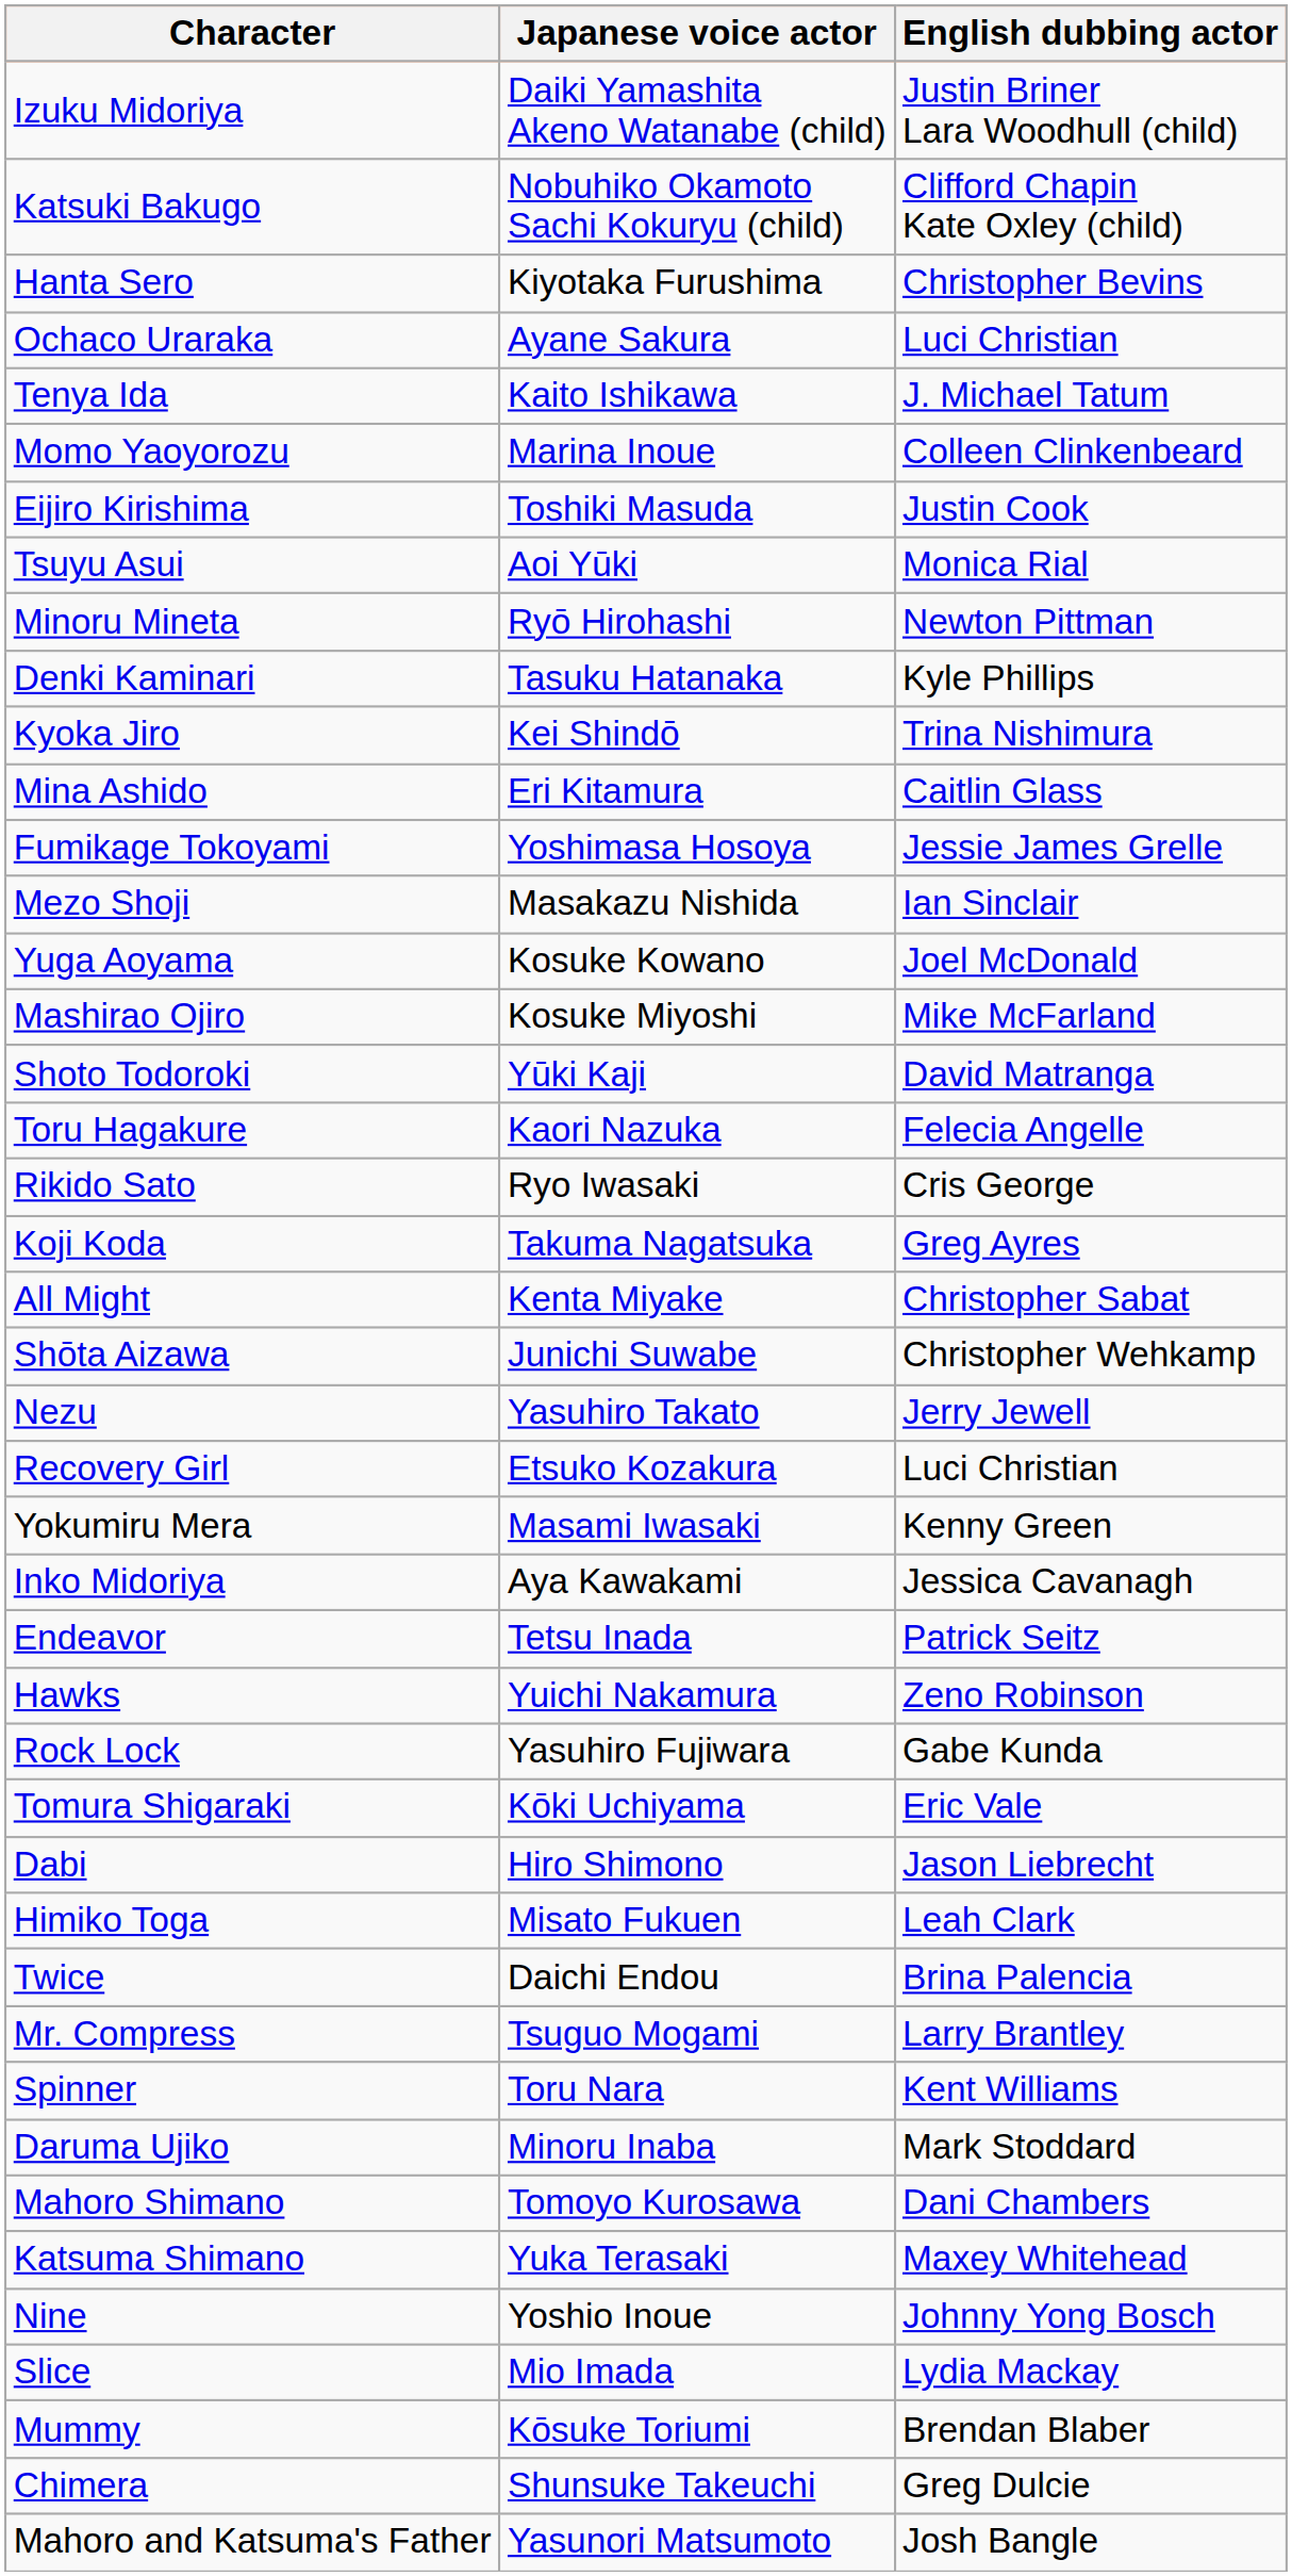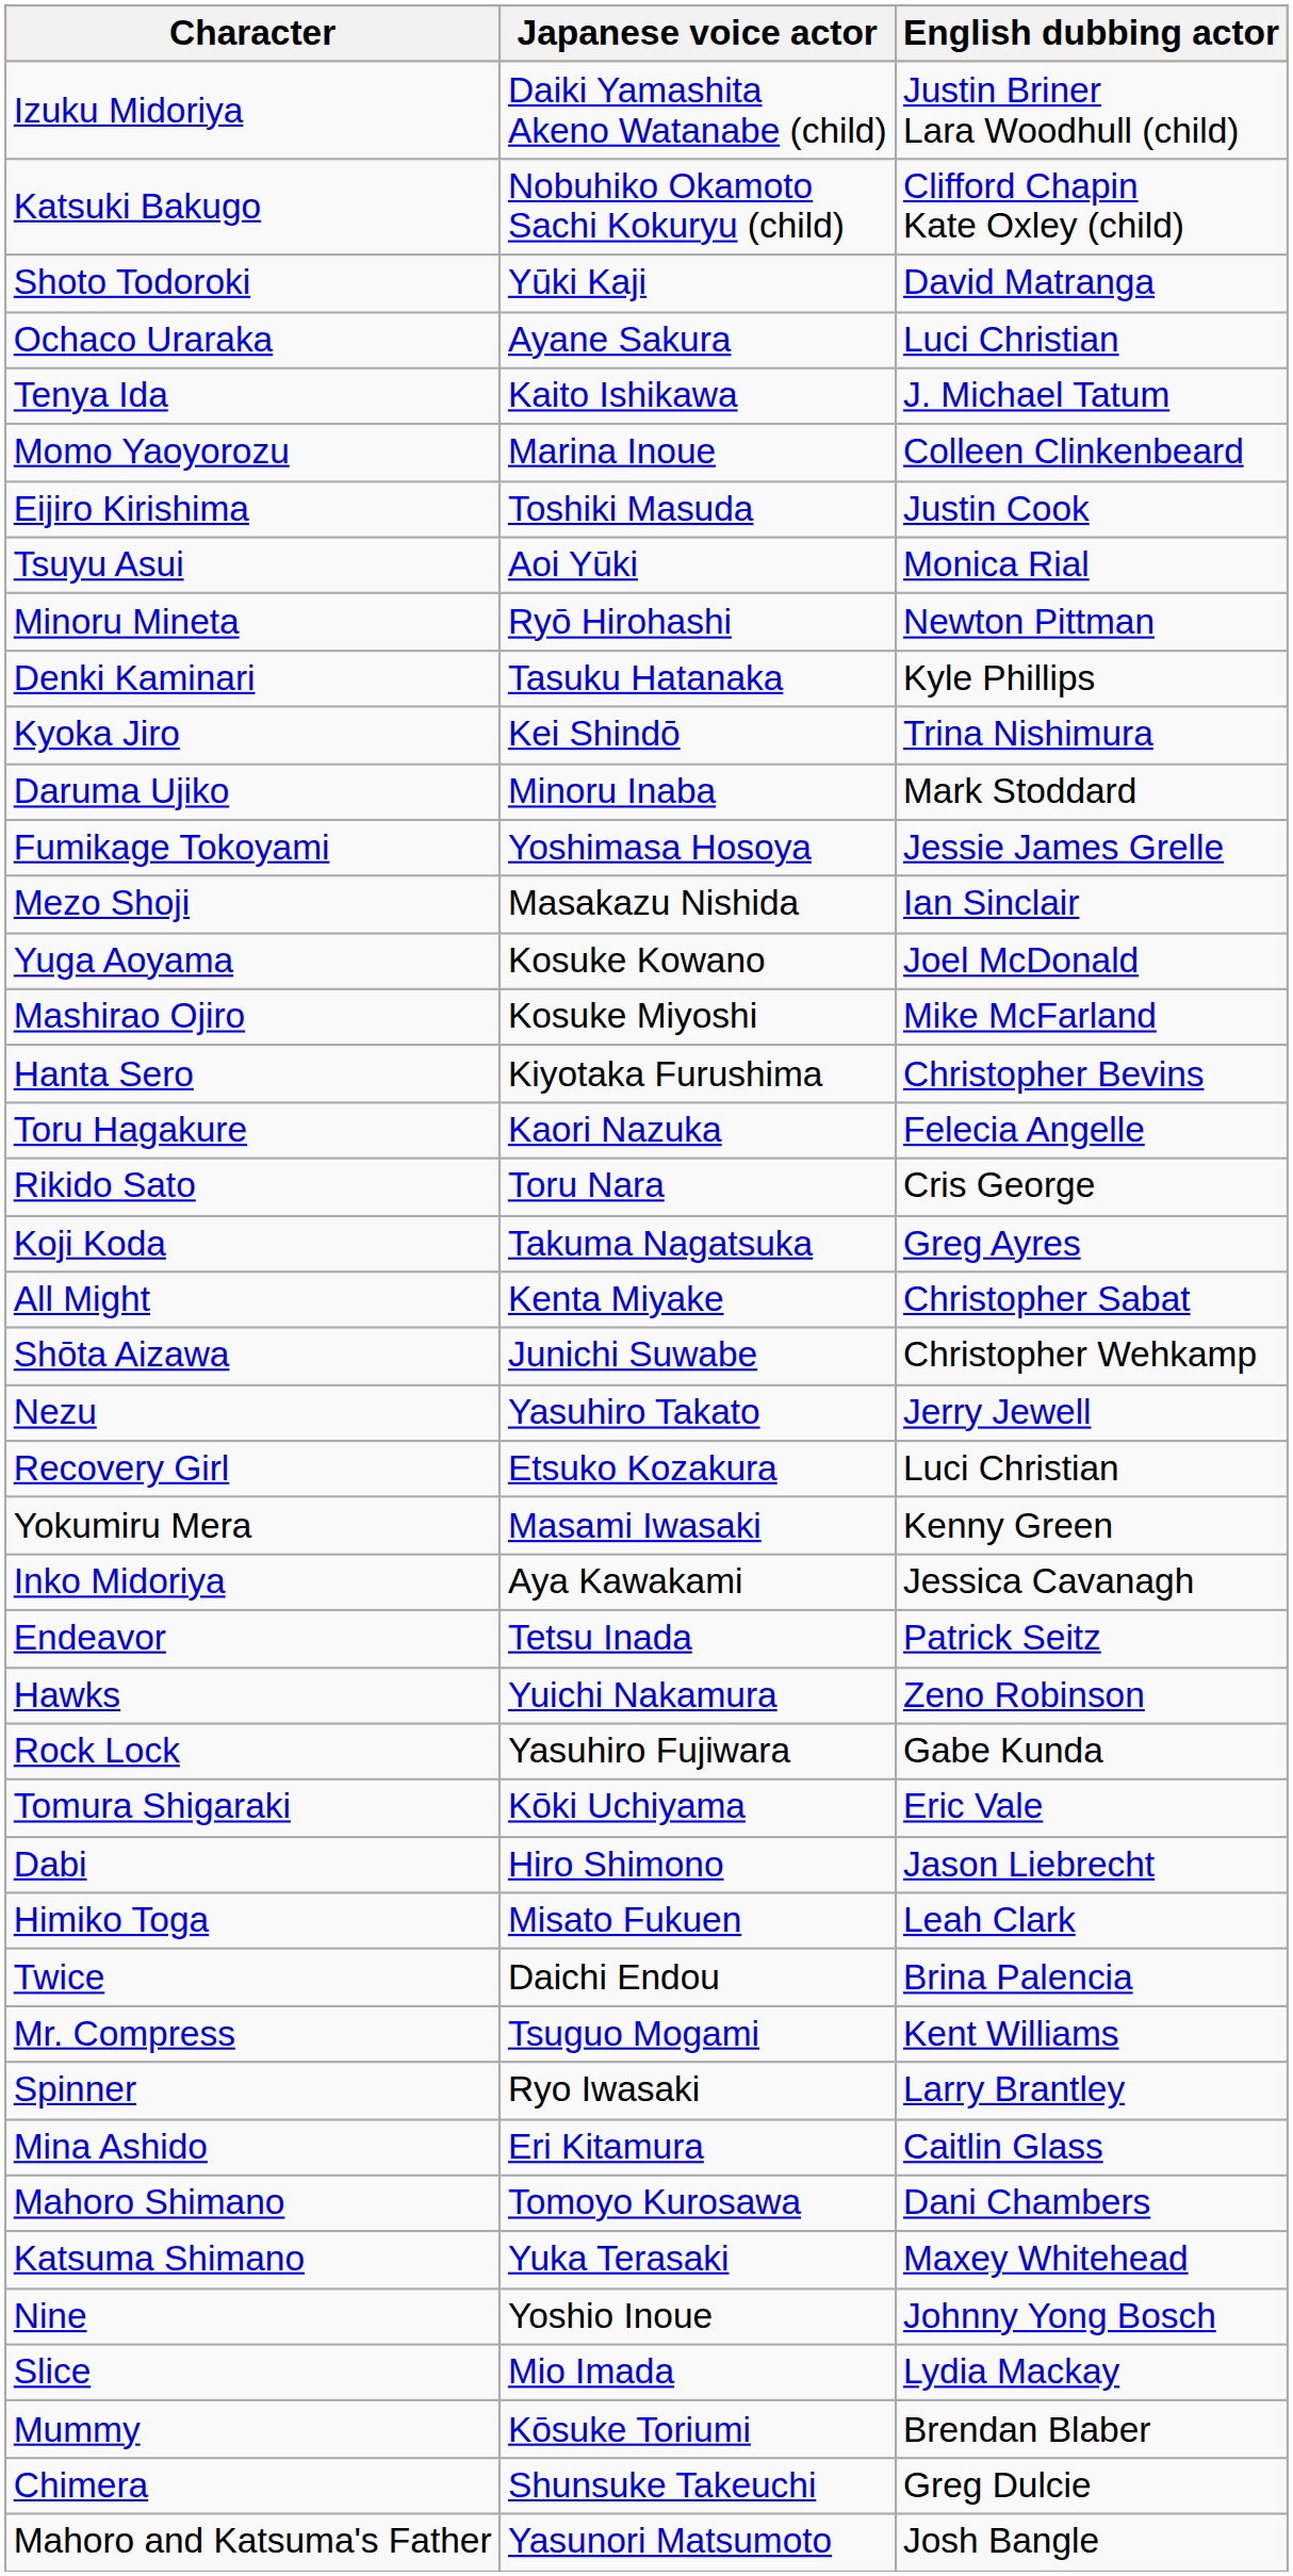 <table class="wikitable">
 <tr style="background:rgb(255,85,0);">
 <th>Character</th>
 <th>Japanese voice actor</th>
 <th>English dubbing actor</th>
 </tr>
 <tr>
 <td><a href='#'>Izuku Midoriya</a></td>
 <td><a href='#'>Daiki Yamashita</a><br><a href='#'>Akeno Watanabe</a> (child)</td>
 <td><a href='#'>Justin Briner</a><br>Lara Woodhull (child)</td>
 </tr>
 <tr>
 <td><a href='#'>Katsuki Bakugo</a></td>
 <td><a href='#'>Nobuhiko Okamoto</a><br><a href='#'>Sachi Kokuryu</a> (child)</td>
 <td><a href='#'>Clifford Chapin</a><br>Kate Oxley (child)</td>
 </tr>
 <tr>
-<td><a href='#'>Hanta Sero</a></td>
-<td>Kiyotaka Furushima</td>
-<td><a href='#'>Christopher Bevins</a></td>
+<td><a href='#'>Shoto Todoroki</a></td>
+<td><a href='#'>Yūki Kaji</a></td>
+<td><a href='#'>David Matranga</a></td>
 </tr>
 <tr>
 <td><a href='#'>Ochaco Uraraka</a></td>
 <td><a href='#'>Ayane Sakura</a></td>
 <td><a href='#'>Luci Christian</a></td>
 </tr>
 <tr>
 <td><a href='#'>Tenya Ida</a></td>
 <td><a href='#'>Kaito Ishikawa</a></td>
 <td><a href='#'>J. Michael Tatum</a></td>
 </tr>
 <tr>
 <td><a href='#'>Momo Yaoyorozu</a></td>
 <td><a href='#'>Marina Inoue</a></td>
 <td><a href='#'>Colleen Clinkenbeard</a></td>
 </tr>
 <tr>
 <td><a href='#'>Eijiro Kirishima</a></td>
 <td><a href='#'>Toshiki Masuda</a></td>
 <td><a href='#'>Justin Cook</a></td>
 </tr>
 <tr>
 <td><a href='#'>Tsuyu Asui</a></td>
 <td><a href='#'>Aoi Yūki</a></td>
 <td><a href='#'>Monica Rial</a></td>
 </tr>
 <tr>
 <td><a href='#'>Minoru Mineta</a></td>
 <td><a href='#'>Ryō Hirohashi</a></td>
 <td><a href='#'>Newton Pittman</a></td>
 </tr>
 <tr>
 <td><a href='#'>Denki Kaminari</a></td>
 <td><a href='#'>Tasuku Hatanaka</a></td>
 <td>Kyle Phillips</td>
 </tr>
 <tr>
 <td><a href='#'>Kyoka Jiro</a></td>
 <td><a href='#'>Kei Shindō</a></td>
 <td><a href='#'>Trina Nishimura</a></td>
 </tr>
 <tr>
-<td><a href='#'>Mina Ashido</a></td>
-<td><a href='#'>Eri Kitamura</a></td>
-<td><a href='#'>Caitlin Glass</a></td>
+<td><a href='#'>Daruma Ujiko</a></td>
+<td><a href='#'>Minoru Inaba</a></td>
+<td>Mark Stoddard</td>
 </tr>
 <tr>
 <td><a href='#'>Fumikage Tokoyami</a></td>
 <td><a href='#'>Yoshimasa Hosoya</a></td>
 <td><a href='#'>Jessie James Grelle</a></td>
 </tr>
 <tr>
 <td><a href='#'>Mezo Shoji</a></td>
 <td>Masakazu Nishida</td>
 <td><a href='#'>Ian Sinclair</a></td>
 </tr>
 <tr>
 <td><a href='#'>Yuga Aoyama</a></td>
 <td>Kosuke Kowano</td>
 <td><a href='#'>Joel McDonald</a></td>
 </tr>
 <tr>
 <td><a href='#'>Mashirao Ojiro</a></td>
 <td>Kosuke Miyoshi</td>
 <td><a href='#'>Mike McFarland</a></td>
 </tr>
 <tr>
-<td><a href='#'>Shoto Todoroki</a></td>
-<td><a href='#'>Yūki Kaji</a></td>
-<td><a href='#'>David Matranga</a></td>
+<td><a href='#'>Hanta Sero</a></td>
+<td>Kiyotaka Furushima</td>
+<td><a href='#'>Christopher Bevins</a></td>
 </tr>
 <tr>
 <td><a href='#'>Toru Hagakure</a></td>
 <td><a href='#'>Kaori Nazuka</a></td>
 <td><a href='#'>Felecia Angelle</a></td>
 </tr>
 <tr>
 <td><a href='#'>Rikido Sato</a></td>
-<td>Ryo Iwasaki</td>
+<td><a href='#'>Toru Nara</a></td>
 <td>Cris George</td>
 </tr>
 <tr>
 <td><a href='#'>Koji Koda</a></td>
 <td><a href='#'>Takuma Nagatsuka</a></td>
 <td><a href='#'>Greg Ayres</a></td>
 </tr>
 <tr>
 <td><a href='#'>All Might</a></td>
 <td><a href='#'>Kenta Miyake</a></td>
 <td><a href='#'>Christopher Sabat</a></td>
 </tr>
 <tr>
 <td><a href='#'>Shōta Aizawa</a></td>
 <td><a href='#'>Junichi Suwabe</a></td>
 <td>Christopher Wehkamp</td>
 </tr>
 <tr>
 <td><a href='#'>Nezu</a></td>
 <td><a href='#'>Yasuhiro Takato</a></td>
 <td><a href='#'>Jerry Jewell</a></td>
 </tr>
 <tr>
 <td><a href='#'>Recovery Girl</a></td>
 <td><a href='#'>Etsuko Kozakura</a></td>
 <td>Luci Christian</td>
 </tr>
 <tr>
 <td>Yokumiru Mera</td>
 <td><a href='#'>Masami Iwasaki</a></td>
 <td>Kenny Green</td>
 </tr>
 <tr>
 <td><a href='#'>Inko Midoriya</a></td>
 <td>Aya Kawakami</td>
 <td>Jessica Cavanagh</td>
 </tr>
 <tr>
 <td><a href='#'>Endeavor</a></td>
 <td><a href='#'>Tetsu Inada</a></td>
 <td><a href='#'>Patrick Seitz</a></td>
 </tr>
 <tr>
 <td><a href='#'>Hawks</a></td>
 <td><a href='#'>Yuichi Nakamura</a></td>
 <td><a href='#'>Zeno Robinson</a></td>
 </tr>
 <tr>
 <td><a href='#'>Rock Lock</a></td>
 <td>Yasuhiro Fujiwara</td>
 <td>Gabe Kunda</td>
 </tr>
 <tr>
 <td><a href='#'>Tomura Shigaraki</a></td>
 <td><a href='#'>Kōki Uchiyama</a></td>
 <td><a href='#'>Eric Vale</a></td>
 </tr>
 <tr>
 <td><a href='#'>Dabi</a></td>
 <td><a href='#'>Hiro Shimono</a></td>
 <td><a href='#'>Jason Liebrecht</a></td>
 </tr>
 <tr>
 <td><a href='#'>Himiko Toga</a></td>
 <td><a href='#'>Misato Fukuen</a></td>
 <td><a href='#'>Leah Clark</a></td>
 </tr>
 <tr>
 <td><a href='#'>Twice</a></td>
 <td>Daichi Endou</td>
 <td><a href='#'>Brina Palencia</a></td>
 </tr>
 <tr>
 <td><a href='#'>Mr. Compress</a></td>
 <td><a href='#'>Tsuguo Mogami</a></td>
+<td><a href='#'>Kent Williams</a></td>
+</tr>
+<tr>
+<td><a href='#'>Spinner</a></td>
+<td>Ryo Iwasaki</td>
 <td><a href='#'>Larry Brantley</a></td>
 </tr>
 <tr>
-<td><a href='#'>Spinner</a></td>
-<td><a href='#'>Toru Nara</a></td>
-<td><a href='#'>Kent Williams</a></td>
-</tr>
-<tr>
-<td><a href='#'>Daruma Ujiko</a></td>
-<td><a href='#'>Minoru Inaba</a></td>
-<td>Mark Stoddard</td>
+<td><a href='#'>Mina Ashido</a></td>
+<td><a href='#'>Eri Kitamura</a></td>
+<td><a href='#'>Caitlin Glass</a></td>
 </tr>
 <tr>
 <td><a href='#'>Mahoro Shimano</a></td>
 <td><a href='#'>Tomoyo Kurosawa</a></td>
 <td><a href='#'>Dani Chambers</a></td>
 </tr>
 <tr>
 <td><a href='#'>Katsuma Shimano</a></td>
 <td><a href='#'>Yuka Terasaki</a></td>
 <td><a href='#'>Maxey Whitehead</a></td>
 </tr>
 <tr>
 <td><a href='#'>Nine</a></td>
 <td>Yoshio Inoue</td>
 <td><a href='#'>Johnny Yong Bosch</a></td>
 </tr>
 <tr>
 <td><a href='#'>Slice</a></td>
 <td><a href='#'>Mio Imada</a></td>
 <td><a href='#'>Lydia Mackay</a></td>
 </tr>
 <tr>
 <td><a href='#'>Mummy</a></td>
 <td><a href='#'>Kōsuke Toriumi</a></td>
 <td>Brendan Blaber</td>
 </tr>
 <tr>
 <td><a href='#'>Chimera</a></td>
 <td><a href='#'>Shunsuke Takeuchi</a></td>
 <td>Greg Dulcie</td>
 </tr>
 <tr>
 <td>Mahoro and Katsuma's Father</td>
 <td><a href='#'>Yasunori Matsumoto</a></td>
 <td>Josh Bangle</td>
 </tr>
 </table>
